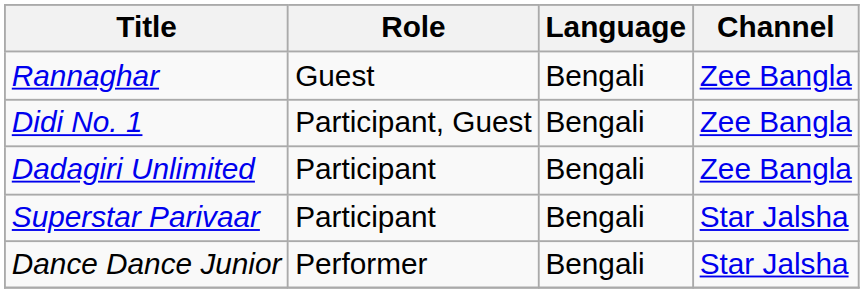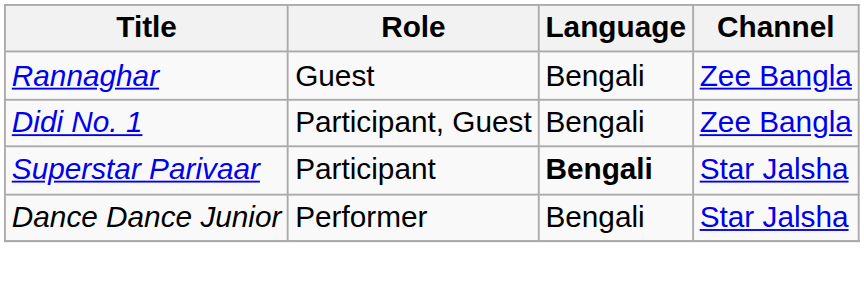 <table class="wikitable">
 <tr>
 <th>Title</th>
 <th>Role</th>
 <th>Language</th>
 <th>Channel</th>
 </tr>
 <tr>
 <td><em><a href='#'>Rannaghar</a></em></td>
 <td>Guest</td>
 <td>Bengali</td>
 <td><a href='#'>Zee Bangla</a></td>
 </tr>
 <tr>
 <td><em><a href='#'>Didi No. 1</a></em></td>
 <td>Participant, Guest</td>
 <td>Bengali</td>
 <td><a href='#'>Zee Bangla</a></td>
 </tr>
 <tr>
-<td><em><a href='#'>Dadagiri Unlimited</a></em></td>
-<td>Participant</td>
-<td>Bengali</td>
-<td><a href='#'>Zee Bangla</a></td>
-</tr>
-<tr>
 <td><em><a href='#'>Superstar Parivaar</a></em></td>
 <td>Participant</td>
-<td>Bengali</td>
+<td><strong>Bengali</strong></td>
 <td><a href='#'>Star Jalsha</a></td>
 </tr>
 <tr>
 <td><em>Dance Dance Junior</em></td>
 <td>Performer</td>
 <td>Bengali</td>
 <td><a href='#'>Star Jalsha</a></td>
 </tr>
 <tr>
 </tr>
 </table>
